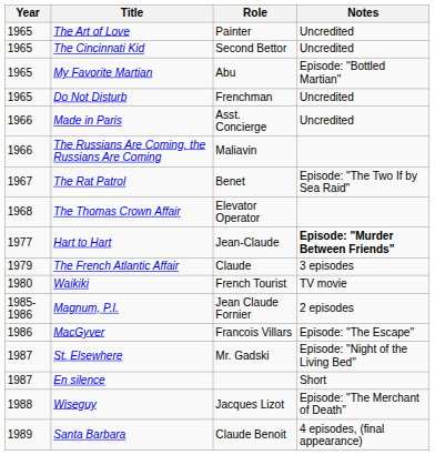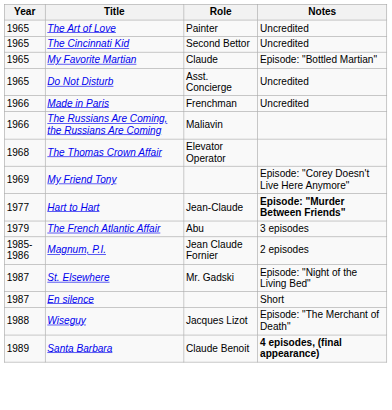 <table class="wikitable">
 <tr>
 <th>Year</th>
 <th>Title</th>
 <th>Role</th>
 <th>Notes</th>
 </tr>
 <tr>
 <td>1965</td>
 <td><em><a href='#'>The Art of Love</a></em></td>
 <td>Painter</td>
 <td>Uncredited</td>
 </tr>
 <tr>
 <td>1965</td>
 <td><em><a href='#'>The Cincinnati Kid</a></em></td>
 <td>Second Bettor</td>
 <td>Uncredited</td>
 </tr>
 <tr>
 <td>1965</td>
 <td><em><a href='#'>My Favorite Martian</a></em></td>
-<td>Abu</td>
+<td>Claude</td>
 <td>Episode: "Bottled Martian"</td>
 </tr>
 <tr>
 <td>1965</td>
 <td><em><a href='#'>Do Not Disturb</a></em></td>
-<td>Frenchman</td>
+<td>Asst. Concierge</td>
 <td>Uncredited</td>
 </tr>
 <tr>
 <td>1966</td>
 <td><em><a href='#'>Made in Paris</a></em></td>
-<td>Asst. Concierge</td>
+<td>Frenchman</td>
 <td>Uncredited</td>
 </tr>
 <tr>
 <td>1966</td>
 <td><em><a href='#'>The Russians Are Coming, the Russians Are Coming</a></em></td>
 <td>Maliavin</td>
 <td></td>
 </tr>
 <tr>
-<td>1967</td>
-<td><em><a href='#'>The Rat Patrol</a></em></td>
-<td>Benet</td>
-<td>Episode: "The Two If by Sea Raid"</td>
-</tr>
-<tr>
 <td>1968</td>
 <td><em><a href='#'>The Thomas Crown Affair</a></em></td>
 <td>Elevator Operator</td>
 <td></td>
+</tr>
+<tr>
+<td>1969</td>
+<td><em><a href='#'>My Friend Tony</a></em></td>
+<td></td>
+<td>Episode: "Corey Doesn't Live Here Anymore"</td>
 </tr>
 <tr>
 <td>1977</td>
 <td><em><a href='#'>Hart to Hart</a></em></td>
 <td>Jean-Claude</td>
 <td><strong>Episode: "Murder Between Friends"</strong></td>
 </tr>
 <tr>
 <td>1979</td>
 <td><em><a href='#'>The French Atlantic Affair</a></em></td>
-<td>Claude</td>
+<td>Abu</td>
 <td>3 episodes</td>
-</tr>
-<tr>
-<td>1980</td>
-<td><em><a href='#'>Waikiki</a></em></td>
-<td>French Tourist</td>
-<td>TV movie</td>
 </tr>
 <tr>
 <td>1985-1986</td>
 <td><em><a href='#'>Magnum, P.I.</a></em></td>
 <td>Jean Claude Fornier</td>
 <td>2 episodes</td>
-</tr>
-<tr>
-<td>1986</td>
-<td><em><a href='#'>MacGyver</a></em></td>
-<td>Francois Villars</td>
-<td>Episode: "The Escape"</td>
 </tr>
 <tr>
 <td>1987</td>
 <td><em><a href='#'>St. Elsewhere</a></em></td>
 <td>Mr. Gadski</td>
 <td>Episode: "Night of the Living Bed"</td>
 </tr>
 <tr>
 <td>1987</td>
 <td><em><a href='#'>En silence</a></em></td>
 <td></td>
 <td>Short</td>
 </tr>
 <tr>
 <td>1988</td>
 <td><em><a href='#'>Wiseguy</a></em></td>
 <td>Jacques Lizot</td>
 <td>Episode: "The Merchant of Death"</td>
 </tr>
 <tr>
 <td>1989</td>
 <td><em><a href='#'>Santa Barbara</a></em></td>
 <td>Claude Benoit</td>
-<td>4 episodes, (final appearance)</td>
+<td><strong>4 episodes, (final appearance)</strong></td>
 </tr>
 </table>
